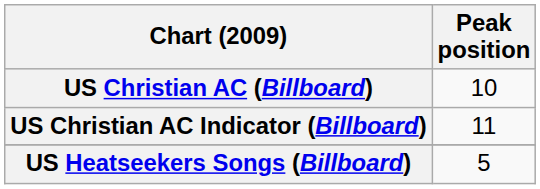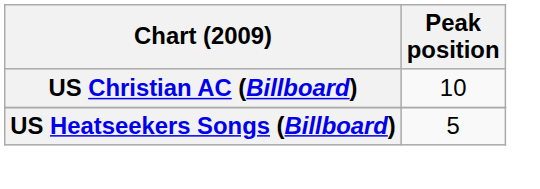 <table class="wikitable sortable plainrowheaders" style="text-align:center">
 <tr>
 <th scope="col">Chart (2009)</th>
 <th scope="col">Peak<br> position</th>
 </tr>
 <tr>
 <th scope="row">US <a href='#'>Christian AC</a> (<em><a href='#'>Billboard</a></em>)</th>
 <td>10</td>
-</tr>
-<tr>
-<th scope="row">US Christian AC Indicator (<em><a href='#'>Billboard</a></em>)</th>
-<td align="center">11</td>
 </tr>
 <tr>
 </tr>
 <tr>
 </tr>
 <tr>
 </tr>
 <tr>
 <th scope="row">US <a href='#'>Heatseekers Songs</a> (<a href='#'><em>Billboard</em></a>)</th>
 <td style="text-align:center;">5</td>
 </tr>
 </table>
